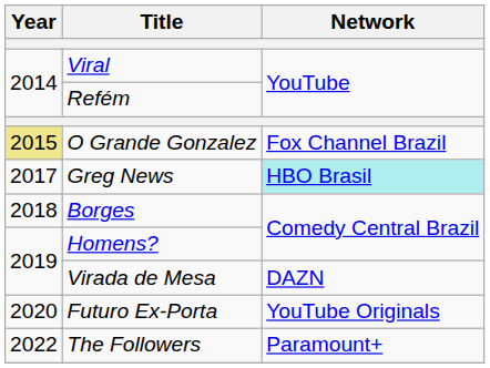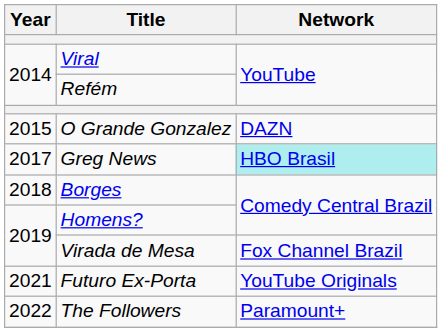 <table class="wikitable">
 <tr>
 <th>Year</th>
 <th>Title</th>
 <th>Network</th>
 </tr>
 <tr>
 <th colspan=4></th>
 </tr>
 <tr>
 <td rowspan="2">2014</td>
 <td><em><a href='#'>Viral</a></em></td>
 <td rowspan="2"><a href='#'>YouTube</a></td>
 </tr>
 <tr>
 <td><em>Refém</em></td>
 </tr>
 <tr>
 <th colspan=4></th>
 </tr>
 <tr>
-<td style="background: khaki;">2015</td>
+<td>2015</td>
 <td><em>O Grande Gonzalez</em></td>
-<td><a href='#'>Fox Channel Brazil</a></td>
+<td><a href='#'>DAZN</a></td>
 </tr>
 <tr>
 <td>2017</td>
 <td><em>Greg News</em></td>
 <td style="background: paleturquoise;"><a href='#'>HBO Brasil</a></td>
 </tr>
 <tr>
 <td>2018</td>
 <td><em><a href='#'>Borges</a></em></td>
 <td rowspan="2"><a href='#'>Comedy Central Brazil</a></td>
 </tr>
 <tr>
 <td rowspan="2">2019</td>
 <td><em><a href='#'>Homens?</a></em></td>
 </tr>
 <tr>
 <td><em>Virada de Mesa</em></td>
-<td><a href='#'>DAZN</a></td>
+<td><a href='#'>Fox Channel Brazil</a></td>
 </tr>
 <tr>
-<td>2020</td>
+<td>2021</td>
 <td><em>Futuro Ex-Porta</em></td>
 <td rowspan="1"><a href='#'>YouTube Originals</a></td>
 </tr>
 <tr>
 <td>2022</td>
 <td><em>The Followers</em></td>
 <td rowspan="1"><a href='#'>Paramount+</a></td>
 </tr>
 <tr>
 </tr>
 </table>
